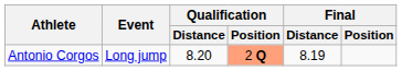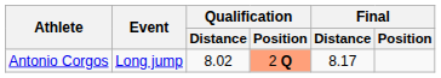 <table class=wikitable style="font-size:90%">
 <tr>
 <th rowspan="2">Athlete</th>
 <th rowspan="2">Event</th>
 <th colspan="2">Qualification</th>
 <th colspan="2">Final</th>
 </tr>
 <tr style="font-size:95%">
 <th>Distance</th>
 <th>Position</th>
 <th>Distance</th>
 <th>Position</th>
 </tr>
 <tr align=center>
 <td align=left><a href='#'>Antonio Corgos</a></td>
 <td align=left><a href='#'>Long jump</a></td>
-<td>8.20</td>
+<td>8.02</td>
 <td style="background: lightsalmon;">2 <strong>Q</strong></td>
-<td>8.19</td>
+<td>8.17</td>
 <td></td>
 </tr>
 </table>
